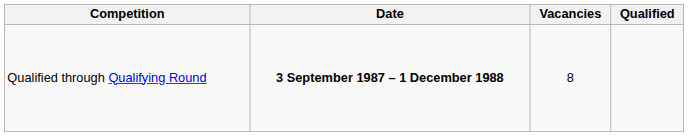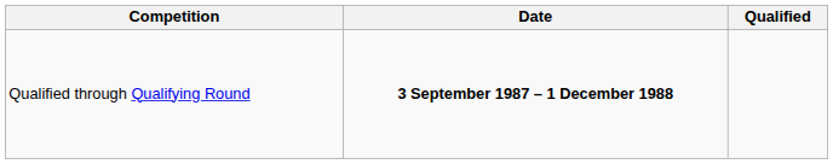 <table class="wikitable" style="width:850px">
 <tr>
 <th>Competition</th>
 <th>Date</th>
-<th>Vacancies</th>
 <th>Qualified</th>
 </tr>
 <tr>
 <td>Qualified through <a href='#'>Qualifying Round</a></td>
 <td style="text-align:center;"><strong>3 September 1987 – 1 December 1988</strong></td>
-<td style="text-align:center;">8</td>
 <td> <br>  <br>  <br>  <br>  <br>  <br>  <br> </td>
 </tr>
 </table>
